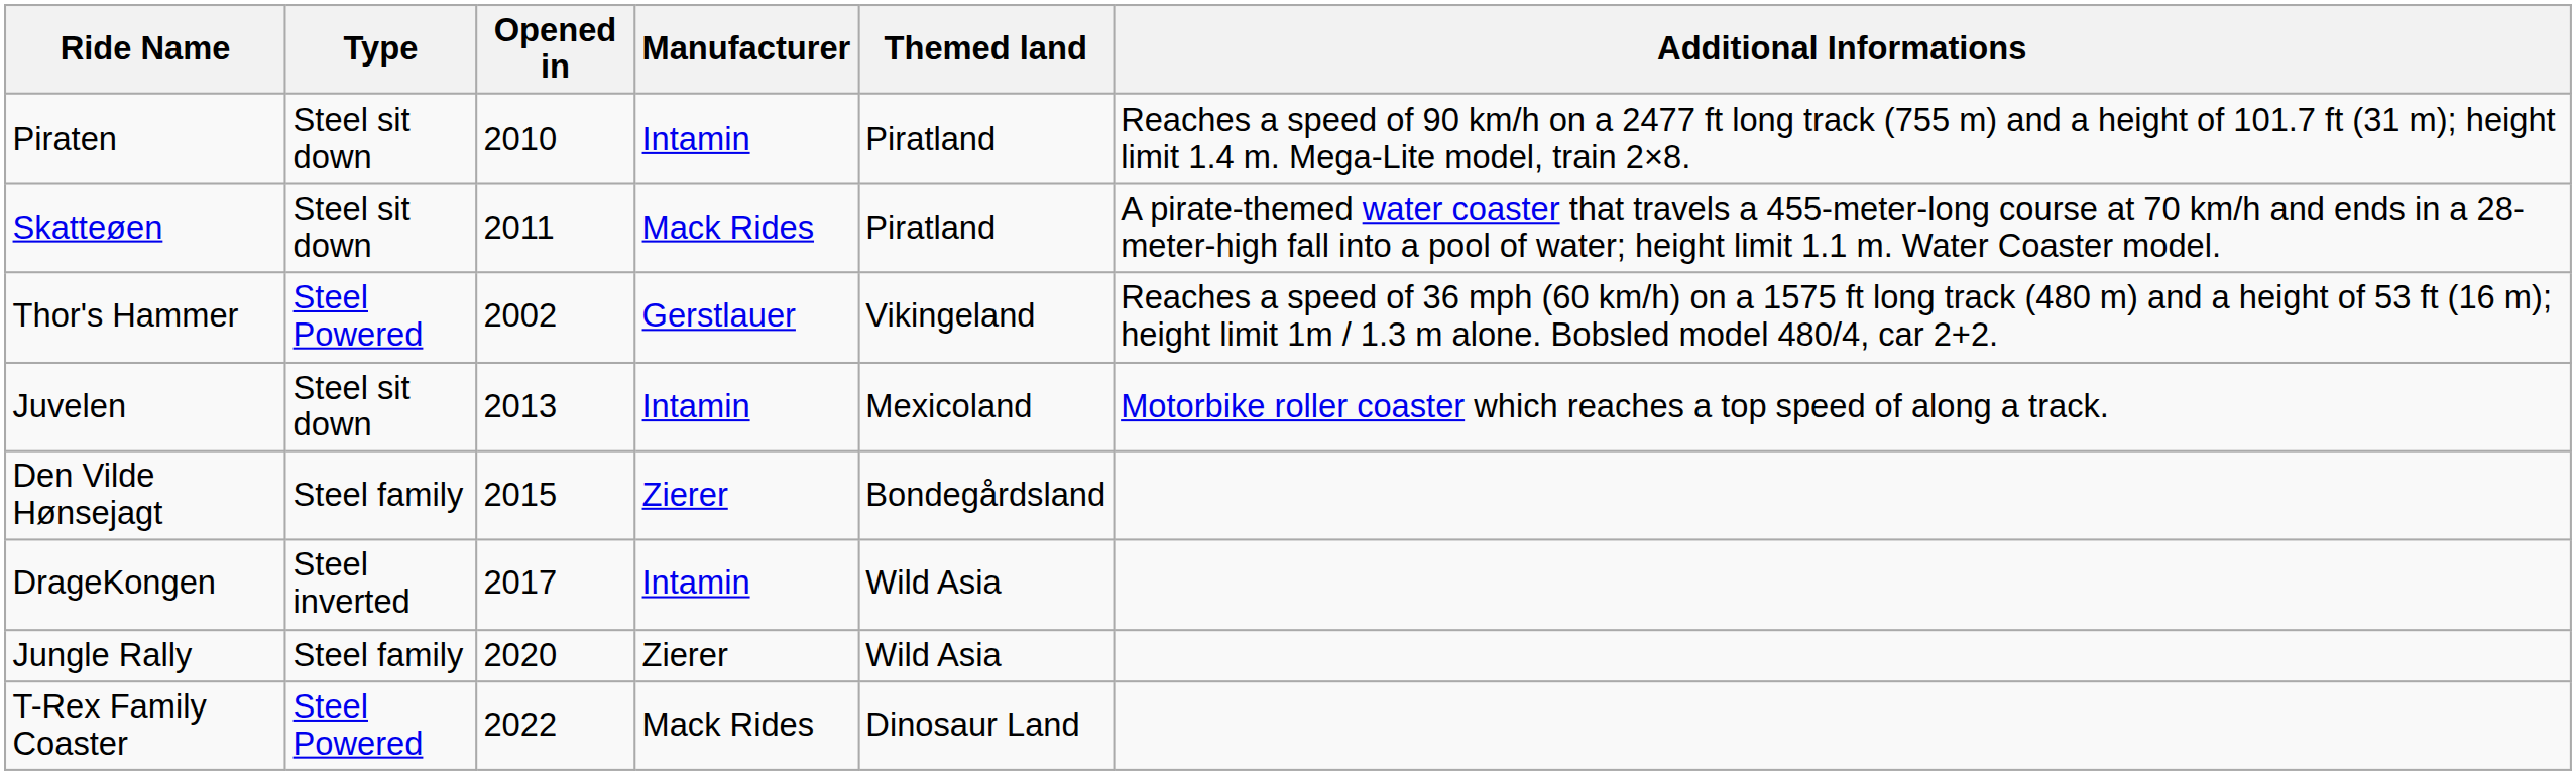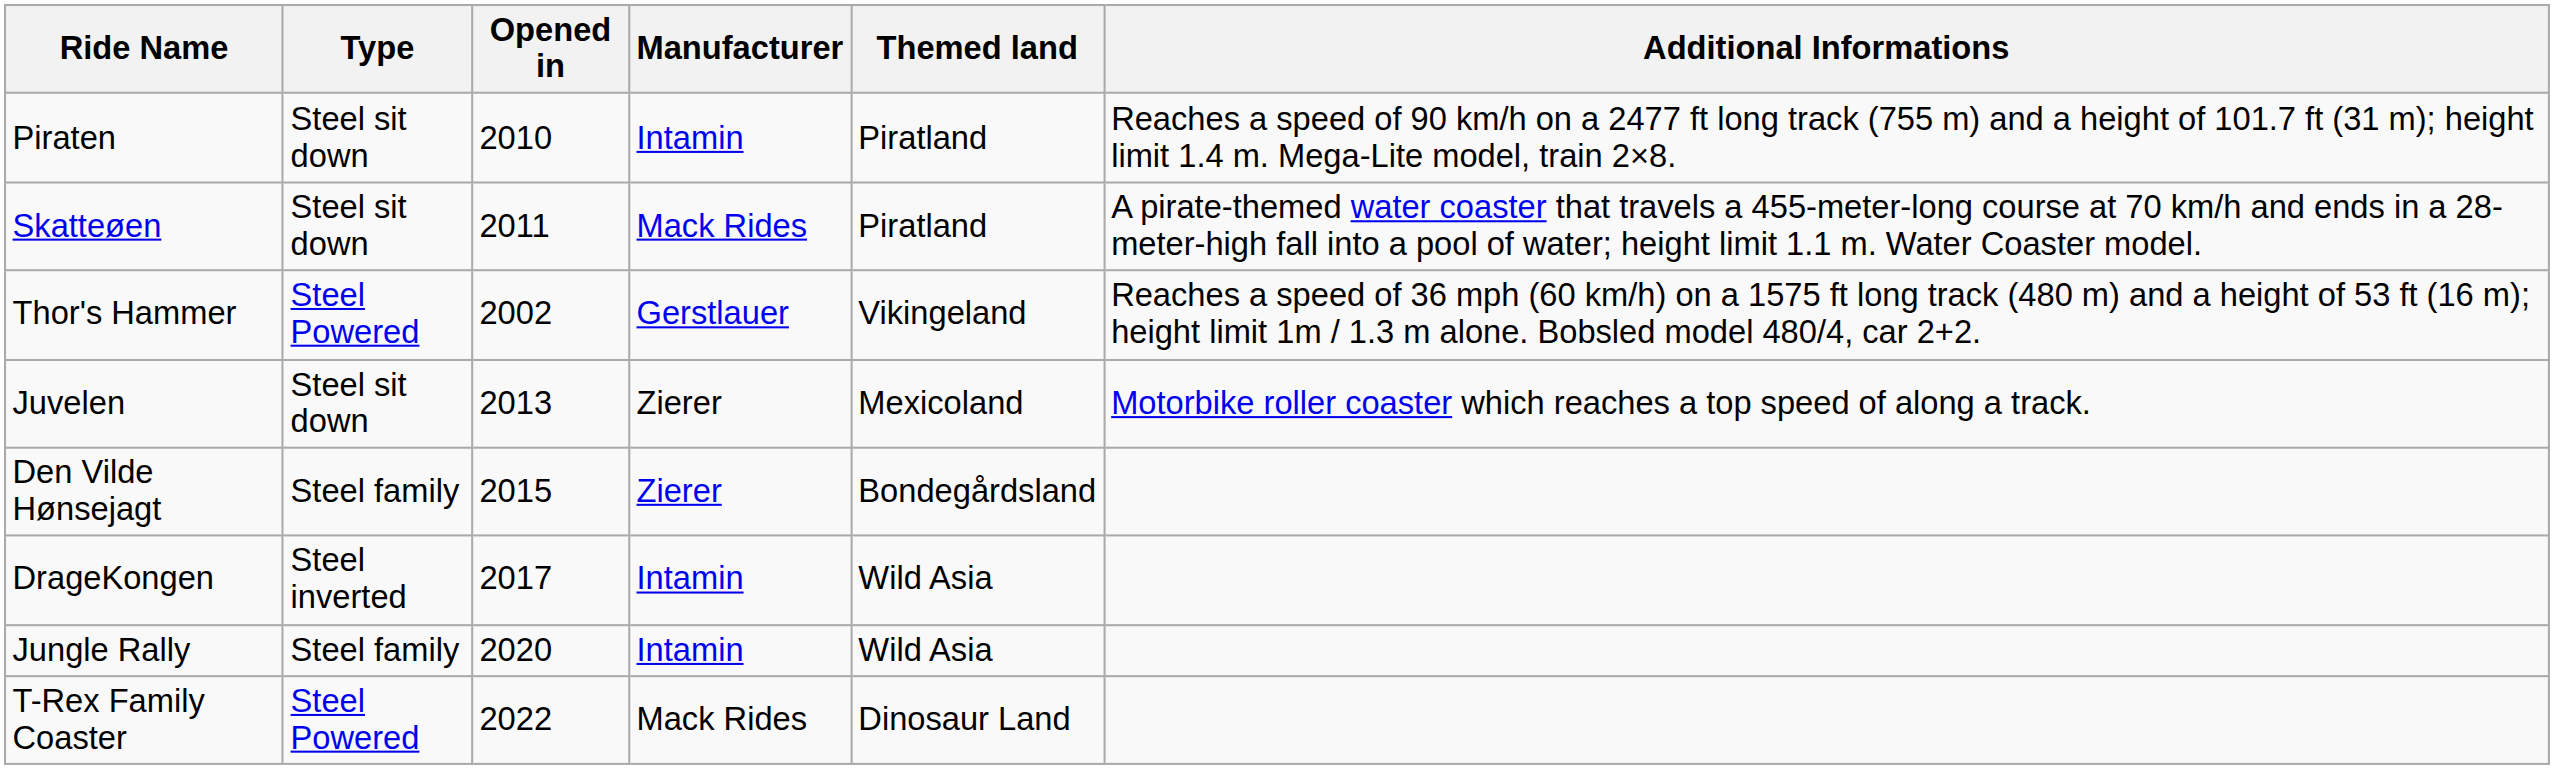 <table class="wikitable">
 <tr>
 <th>Ride Name</th>
 <th>Type</th>
 <th>Opened in</th>
 <th>Manufacturer</th>
 <th>Themed land</th>
 <th>Additional Informations</th>
 </tr>
 <tr>
 <td>Piraten</td>
 <td>Steel sit down</td>
 <td>2010</td>
 <td><a href='#'>Intamin</a></td>
 <td>Piratland</td>
 <td>Reaches a speed of  90 km/h on a 2477 ft long track (755 m) and a height of 101.7 ft (31 m); height limit 1.4 m. Mega-Lite model, train 2×8.</td>
 </tr>
 <tr>
 <td><a href='#'>Skatteøen</a></td>
 <td>Steel sit down</td>
 <td>2011</td>
 <td><a href='#'>Mack Rides</a></td>
 <td>Piratland</td>
 <td>A pirate-themed <a href='#'>water coaster</a> that travels a 455-meter-long course at 70 km/h and ends in a 28-meter-high fall into a pool of water; height limit 1.1 m. Water Coaster model.</td>
 </tr>
 <tr>
 <td>Thor's Hammer</td>
 <td><a href='#'>Steel Powered</a></td>
 <td>2002</td>
 <td><a href='#'>Gerstlauer</a></td>
 <td>Vikingeland</td>
 <td>Reaches a speed of 36 mph (60 km/h) on a 1575 ft long track (480 m) and a height of 53 ft (16 m); height limit 1m / 1.3 m alone. Bobsled model 480/4, car 2+2.</td>
 </tr>
 <tr>
 <td>Juvelen</td>
 <td>Steel sit down</td>
 <td>2013</td>
-<td><a href='#'>Intamin</a></td>
+<td>Zierer</td>
 <td>Mexicoland</td>
 <td><a href='#'>Motorbike roller coaster</a> which reaches a top speed of  along a  track.</td>
 </tr>
 <tr>
 <td>Den Vilde Hønsejagt</td>
 <td>Steel family</td>
 <td>2015</td>
 <td><a href='#'>Zierer</a></td>
 <td>Bondegårdsland</td>
 <td></td>
 </tr>
 <tr>
 <td>DrageKongen</td>
 <td>Steel inverted</td>
 <td>2017</td>
 <td><a href='#'>Intamin</a></td>
 <td>Wild Asia</td>
 <td></td>
 </tr>
 <tr>
 <td>Jungle Rally</td>
 <td>Steel family</td>
 <td>2020</td>
-<td>Zierer</td>
+<td><a href='#'>Intamin</a></td>
 <td>Wild Asia</td>
 <td></td>
 </tr>
 <tr>
 <td>T-Rex Family Coaster</td>
 <td><a href='#'>Steel Powered</a></td>
 <td>2022</td>
 <td>Mack Rides</td>
 <td>Dinosaur Land</td>
 <td></td>
 </tr>
 </table>
